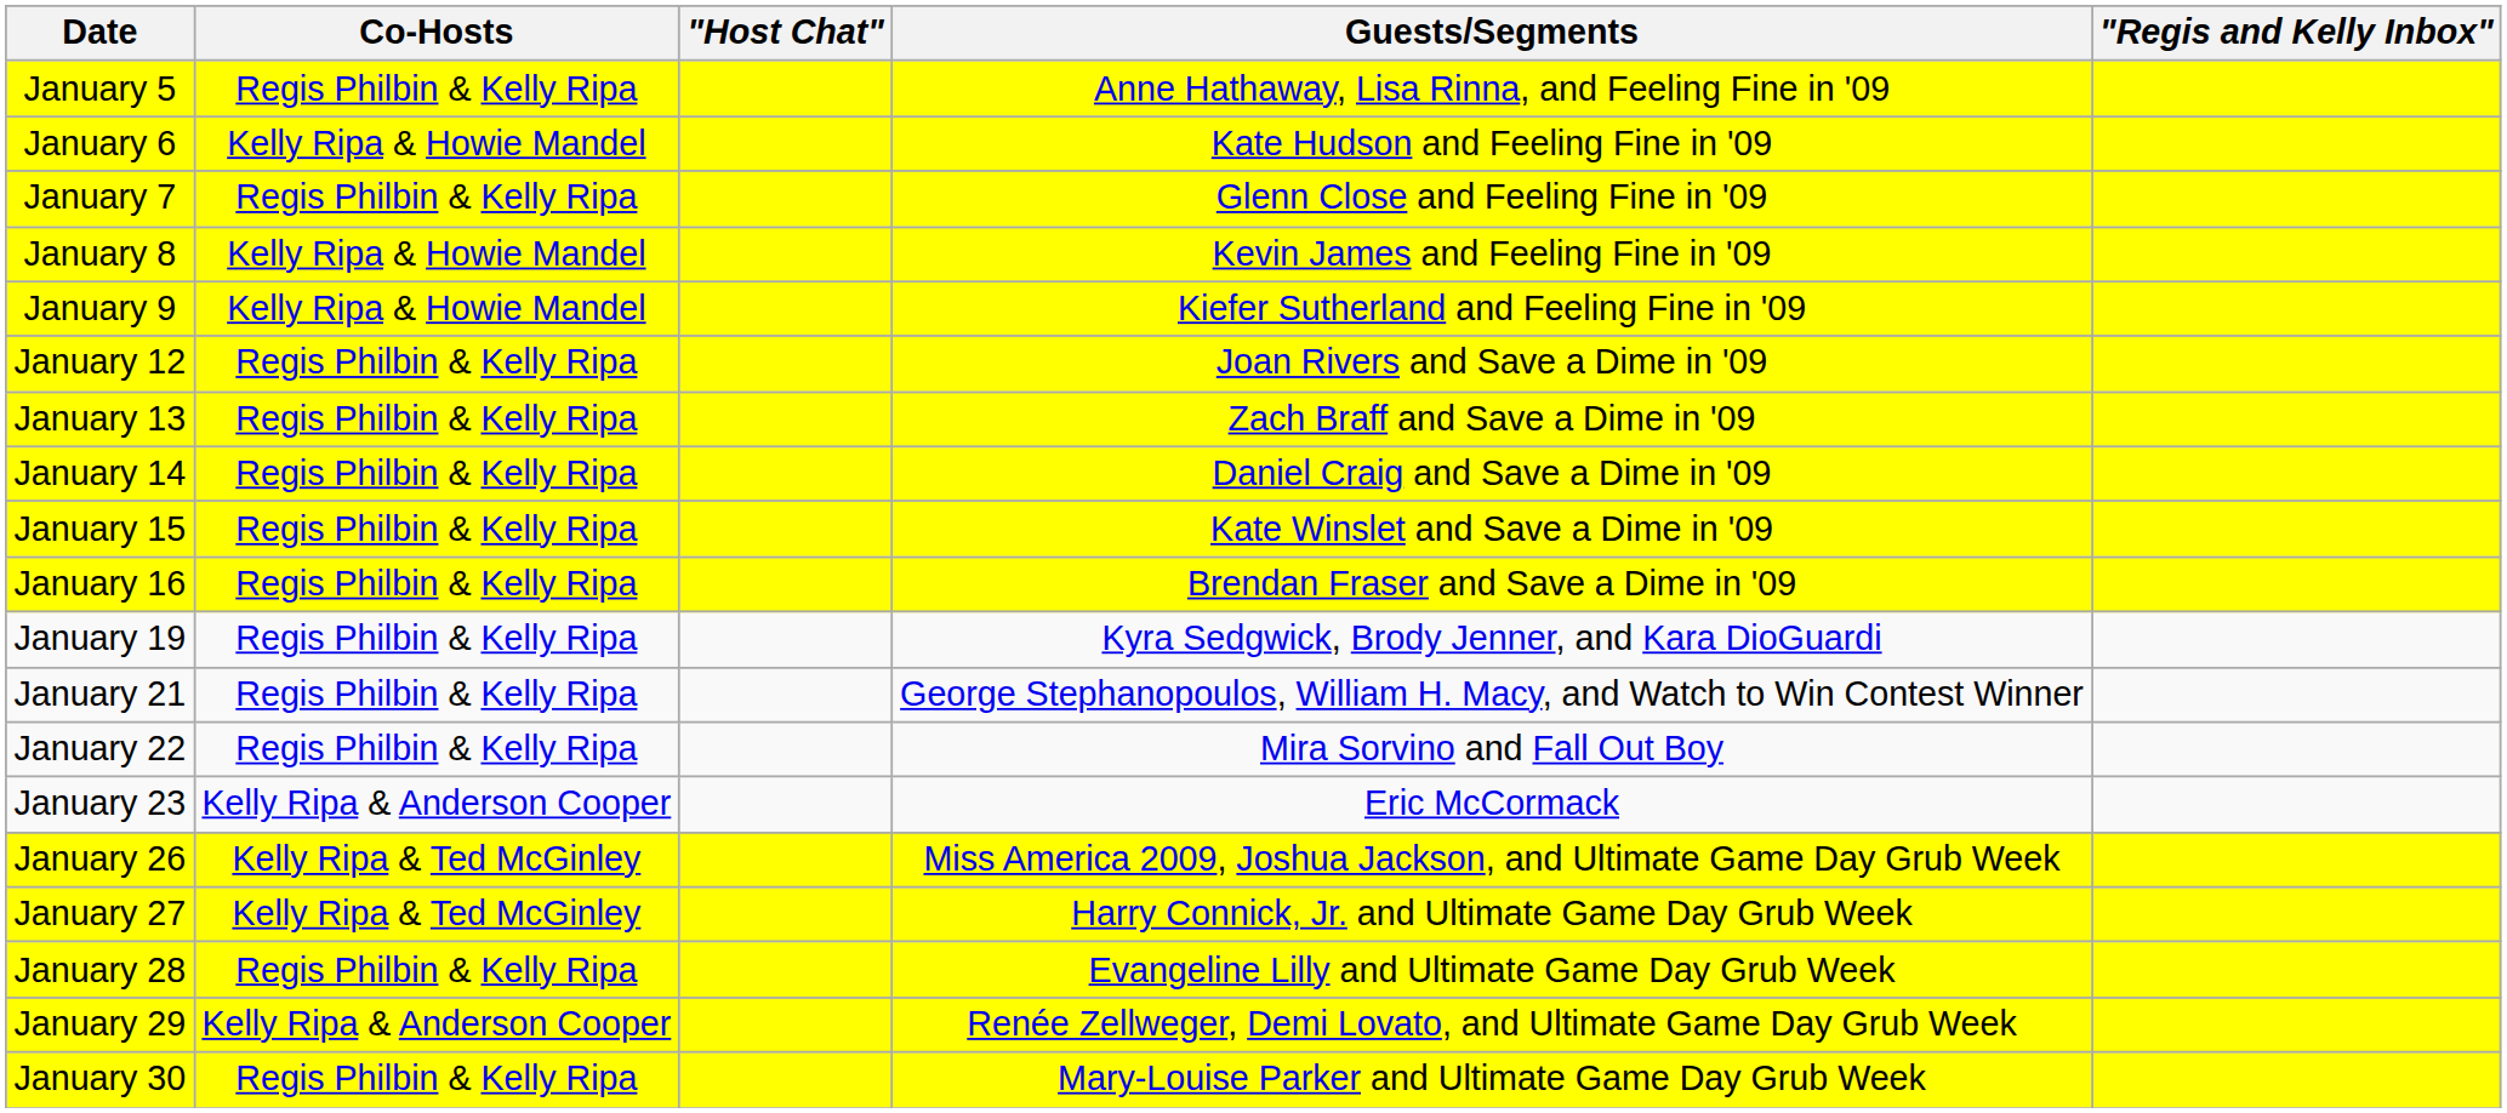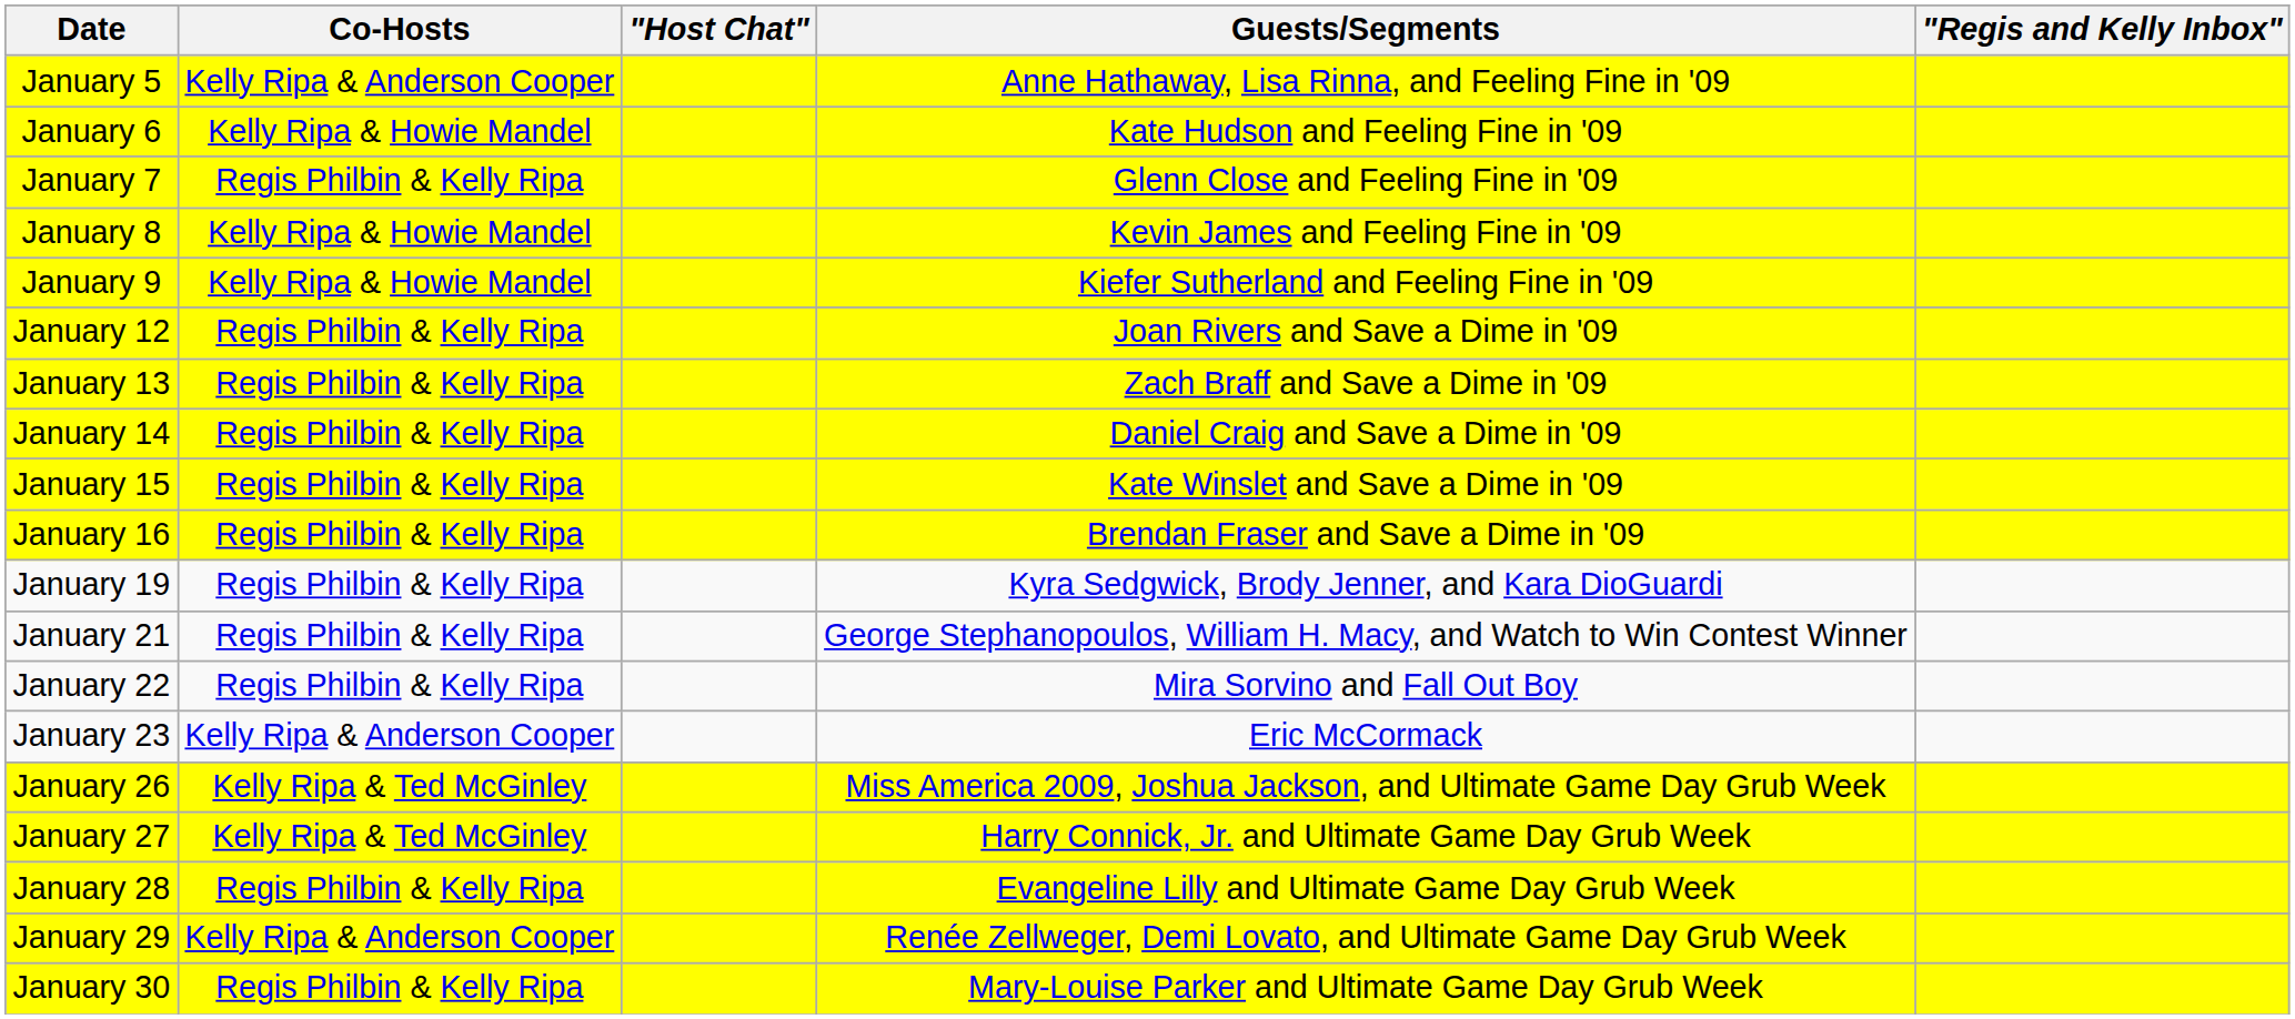 <table class="wikitable sortable" style="text-align:center;">
 <tr>
 <th>Date</th>
 <th>Co-Hosts</th>
 <th><em>"Host Chat"</em></th>
 <th>Guests/Segments</th>
 <th><em>"Regis and Kelly Inbox"</em></th>
 </tr>
 <tr style="background:yellow;">
 <td>January 5</td>
-<td><a href='#'>Regis Philbin</a> & <a href='#'>Kelly Ripa</a></td>
+<td><a href='#'>Kelly Ripa</a> & <a href='#'>Anderson Cooper</a></td>
 <td></td>
 <td><a href='#'>Anne Hathaway</a>, <a href='#'>Lisa Rinna</a>, and Feeling Fine in '09</td>
 <td></td>
 </tr>
 <tr style="background:yellow;">
 <td>January 6</td>
 <td><a href='#'>Kelly Ripa</a> & <a href='#'>Howie Mandel</a></td>
 <td></td>
 <td><a href='#'>Kate Hudson</a> and Feeling Fine in '09</td>
 <td></td>
 </tr>
 <tr style="background:yellow;">
 <td>January 7</td>
 <td><a href='#'>Regis Philbin</a> & <a href='#'>Kelly Ripa</a></td>
 <td></td>
 <td><a href='#'>Glenn Close</a> and Feeling Fine in '09</td>
 <td></td>
 </tr>
 <tr style="background:yellow;">
 <td>January 8</td>
 <td><a href='#'>Kelly Ripa</a> & <a href='#'>Howie Mandel</a></td>
 <td></td>
 <td><a href='#'>Kevin James</a> and Feeling Fine in '09</td>
 <td></td>
 </tr>
 <tr style="background:yellow;">
 <td>January 9</td>
 <td><a href='#'>Kelly Ripa</a> & <a href='#'>Howie Mandel</a></td>
 <td></td>
 <td><a href='#'>Kiefer Sutherland</a> and Feeling Fine in '09</td>
 <td></td>
 </tr>
 <tr style="background:yellow;">
 <td>January 12</td>
 <td><a href='#'>Regis Philbin</a> & <a href='#'>Kelly Ripa</a></td>
 <td></td>
 <td><a href='#'>Joan Rivers</a> and Save a Dime in '09</td>
 <td></td>
 </tr>
 <tr style="background:yellow;">
 <td>January 13</td>
 <td><a href='#'>Regis Philbin</a> & <a href='#'>Kelly Ripa</a></td>
 <td></td>
 <td><a href='#'>Zach Braff</a> and Save a Dime in '09</td>
 <td></td>
 </tr>
 <tr style="background:yellow;">
 <td>January 14</td>
 <td><a href='#'>Regis Philbin</a> & <a href='#'>Kelly Ripa</a></td>
 <td></td>
 <td><a href='#'>Daniel Craig</a> and Save a Dime in '09</td>
 <td></td>
 </tr>
 <tr style="background:yellow;">
 <td>January 15</td>
 <td><a href='#'>Regis Philbin</a> & <a href='#'>Kelly Ripa</a></td>
 <td></td>
 <td><a href='#'>Kate Winslet</a> and Save a Dime in '09</td>
 <td></td>
 </tr>
 <tr style="background:yellow;">
 <td>January 16</td>
 <td><a href='#'>Regis Philbin</a> & <a href='#'>Kelly Ripa</a></td>
 <td></td>
 <td><a href='#'>Brendan Fraser</a> and Save a Dime in '09</td>
 <td></td>
 </tr>
 <tr>
 <td>January 19</td>
 <td><a href='#'>Regis Philbin</a> & <a href='#'>Kelly Ripa</a></td>
 <td></td>
 <td><a href='#'>Kyra Sedgwick</a>, <a href='#'>Brody Jenner</a>, and <a href='#'>Kara DioGuardi</a></td>
 <td></td>
 </tr>
 <tr>
 <td>January 21</td>
 <td><a href='#'>Regis Philbin</a> & <a href='#'>Kelly Ripa</a></td>
 <td></td>
 <td><a href='#'>George Stephanopoulos</a>, <a href='#'>William H. Macy</a>, and Watch to Win Contest Winner</td>
 <td></td>
 </tr>
 <tr>
 <td>January 22</td>
 <td><a href='#'>Regis Philbin</a> & <a href='#'>Kelly Ripa</a></td>
 <td></td>
 <td><a href='#'>Mira Sorvino</a> and <a href='#'>Fall Out Boy</a></td>
 <td></td>
 </tr>
 <tr>
 <td>January 23</td>
 <td><a href='#'>Kelly Ripa</a> & <a href='#'>Anderson Cooper</a></td>
 <td></td>
 <td><a href='#'>Eric McCormack</a></td>
 <td></td>
 </tr>
 <tr style="background:yellow;">
 <td>January 26</td>
 <td><a href='#'>Kelly Ripa</a> & <a href='#'>Ted McGinley</a></td>
 <td></td>
 <td><a href='#'>Miss America 2009</a>, <a href='#'>Joshua Jackson</a>, and Ultimate Game Day Grub Week</td>
 <td></td>
 </tr>
 <tr style="background:yellow;">
 <td>January 27</td>
 <td><a href='#'>Kelly Ripa</a> & <a href='#'>Ted McGinley</a></td>
 <td></td>
 <td><a href='#'>Harry Connick, Jr.</a> and Ultimate Game Day Grub Week</td>
 <td></td>
 </tr>
 <tr style="background:yellow;">
 <td>January 28</td>
 <td><a href='#'>Regis Philbin</a> & <a href='#'>Kelly Ripa</a></td>
 <td></td>
 <td><a href='#'>Evangeline Lilly</a> and Ultimate Game Day Grub Week</td>
 <td></td>
 </tr>
 <tr style="background:yellow;">
 <td>January 29</td>
 <td><a href='#'>Kelly Ripa</a> & <a href='#'>Anderson Cooper</a></td>
 <td></td>
 <td><a href='#'>Renée Zellweger</a>, <a href='#'>Demi Lovato</a>, and Ultimate Game Day Grub Week</td>
 <td></td>
 </tr>
 <tr style="background:yellow;">
 <td>January 30</td>
 <td><a href='#'>Regis Philbin</a> & <a href='#'>Kelly Ripa</a></td>
 <td></td>
 <td><a href='#'>Mary-Louise Parker</a> and Ultimate Game Day Grub Week</td>
 <td></td>
 </tr>
 </table>
